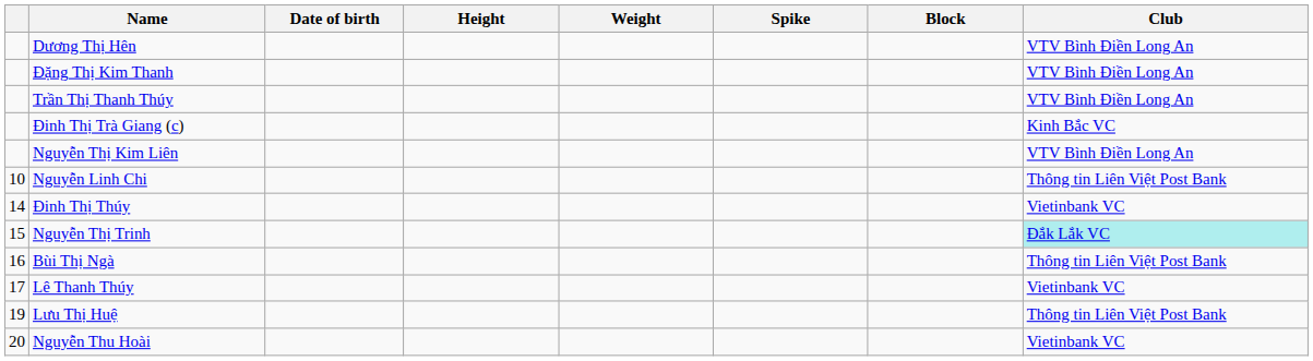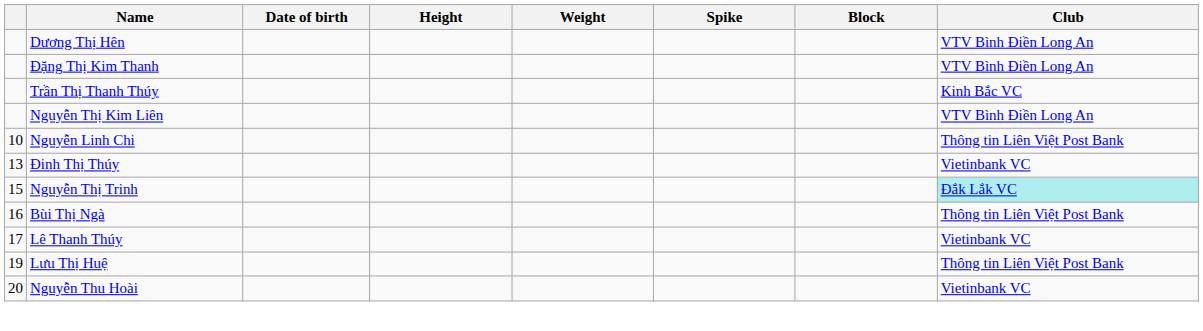 <table class="wikitable sortable" style="font-size:90%; text-align:center;">
 <tr>
 <th></th>
 <th style="width:14em">Name</th>
 <th style="width:8em">Date of birth</th>
 <th style="width:9em">Height</th>
 <th style="width:9em">Weight</th>
 <th style="width:9em">Spike</th>
 <th style="width:9em">Block</th>
 <th style="width:17em">Club</th>
 </tr>
 <tr>
 <td></td>
 <td align=left><a href='#'>Dương Thị Hên</a></td>
 <td align=right></td>
 <td></td>
 <td></td>
 <td></td>
 <td></td>
 <td align="left"> <a href='#'>VTV Bình Điền Long An</a></td>
 </tr>
 <tr>
 <td></td>
 <td align=left><a href='#'>Đặng Thị Kim Thanh</a></td>
 <td align=right></td>
 <td></td>
 <td></td>
 <td></td>
 <td></td>
 <td align="left"> <a href='#'>VTV Bình Điền Long An</a></td>
 </tr>
 <tr>
 <td></td>
 <td align=left><a href='#'>Trần Thị Thanh Thúy</a></td>
 <td align=right></td>
 <td></td>
 <td></td>
 <td></td>
 <td></td>
-<td align="left"> <a href='#'>VTV Bình Điền Long An</a></td>
-</tr>
-<tr>
-<td></td>
-<td align=left><a href='#'>Đinh Thị Trà Giang</a> (<a href='#'>c</a>)</td>
-<td align=right></td>
-<td></td>
-<td></td>
-<td></td>
-<td></td>
 <td align="left"> <a href='#'>Kinh Bắc VC</a></td>
 </tr>
 <tr>
 <td></td>
 <td align=left><a href='#'>Nguyễn Thị Kim Liên</a></td>
 <td align=right></td>
 <td></td>
 <td></td>
 <td></td>
 <td></td>
 <td align="left"> <a href='#'>VTV Bình Điền Long An</a></td>
 </tr>
 <tr>
 <td>10</td>
 <td align=left><a href='#'>Nguyễn Linh Chi</a></td>
 <td align=right></td>
 <td></td>
 <td></td>
 <td></td>
 <td></td>
 <td align="left"> <a href='#'>Thông tin Liên Việt Post Bank</a></td>
 </tr>
 <tr>
-<td>14</td>
+<td>13</td>
 <td align=left><a href='#'>Đinh Thị Thúy</a></td>
 <td align=right></td>
 <td></td>
 <td></td>
 <td></td>
 <td></td>
 <td align="left"> <a href='#'>Vietinbank VC</a></td>
 </tr>
 <tr>
 <td>15</td>
 <td align=left><a href='#'>Nguyễn Thị Trinh</a></td>
 <td align=right></td>
 <td></td>
 <td></td>
 <td></td>
 <td></td>
 <td align="left" style="background: paleturquoise;"> <a href='#'>Đắk Lắk VC</a></td>
 </tr>
 <tr>
 <td>16</td>
 <td align=left><a href='#'>Bùi Thị Ngà</a></td>
 <td align=right></td>
 <td></td>
 <td></td>
 <td></td>
 <td></td>
 <td align="left"> <a href='#'>Thông tin Liên Việt Post Bank</a></td>
 </tr>
 <tr>
 <td>17</td>
 <td align=left><a href='#'>Lê Thanh Thúy</a></td>
 <td align=right></td>
 <td></td>
 <td></td>
 <td></td>
 <td></td>
 <td align="left"> <a href='#'>Vietinbank VC</a></td>
 </tr>
 <tr>
 <td>19</td>
 <td align=left><a href='#'>Lưu Thị Huệ</a></td>
 <td align=right></td>
 <td></td>
 <td></td>
 <td></td>
 <td></td>
 <td align="left"> <a href='#'>Thông tin Liên Việt Post Bank</a></td>
 </tr>
 <tr>
 <td>20</td>
 <td align=left><a href='#'>Nguyễn Thu Hoài</a></td>
 <td align=right></td>
 <td></td>
 <td></td>
 <td></td>
 <td></td>
 <td align="left"> <a href='#'>Vietinbank VC</a></td>
 </tr>
 </table>
